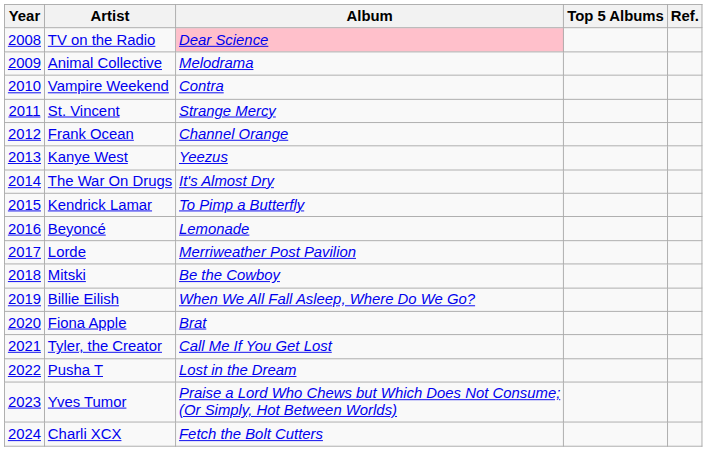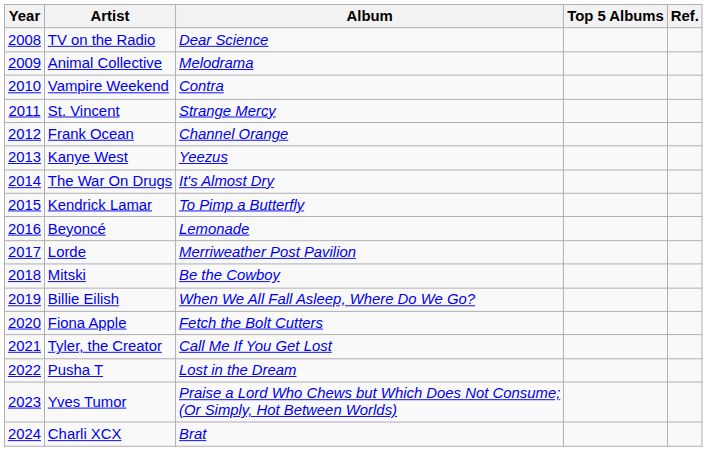 <table class="wikitable sortable">
 <tr>
 <th bgcolor="#efefef">Year</th>
 <th bgcolor="#efefef">Artist</th>
 <th bgcolor="#efefef">Album</th>
 <th bgcolor="#efefef" class=unsortable>Top 5 Albums</th>
 <th bgcolor="#efefef" class=unsortable>Ref.</th>
 </tr>
 <tr>
 <td align="center"><a href='#'>2008</a></td>
 <td><a href='#'>TV on the Radio</a></td>
-<td style="background: pink;"><em><a href='#'>Dear Science</a></em></td>
+<td><em><a href='#'>Dear Science</a></em></td>
 <td><small></small></td>
 <td align="center"></td>
 </tr>
 <tr>
 <td align="center"><a href='#'>2009</a></td>
 <td><a href='#'>Animal Collective</a></td>
 <td><em><a href='#'>Melodrama</a></em></td>
 <td><small></small></td>
 <td align="center"></td>
 </tr>
 <tr>
 <td align="center"><a href='#'>2010</a></td>
 <td><a href='#'>Vampire Weekend</a></td>
 <td><em><a href='#'>Contra</a></em></td>
 <td><small></small></td>
 <td align="center"></td>
 </tr>
 <tr>
 <td align="center"><a href='#'>2011</a></td>
 <td><a href='#'>St. Vincent</a></td>
 <td><em><a href='#'>Strange Mercy</a></em></td>
 <td><small></small></td>
 <td align="center"></td>
 </tr>
 <tr>
 <td align="center"><a href='#'>2012</a></td>
 <td><a href='#'>Frank Ocean</a></td>
 <td><em><a href='#'>Channel Orange</a></em></td>
 <td><small></small></td>
 <td align="center"></td>
 </tr>
 <tr>
 <td align="center"><a href='#'>2013</a></td>
 <td><a href='#'>Kanye West</a></td>
 <td><em><a href='#'>Yeezus</a></em></td>
 <td><small></small></td>
 <td align="center"></td>
 </tr>
 <tr>
 <td align="center"><a href='#'>2014</a></td>
 <td><a href='#'>The War On Drugs</a></td>
 <td><em><a href='#'>It's Almost Dry</a></em></td>
 <td><small></small></td>
 <td align="center"></td>
 </tr>
 <tr>
 <td align="center"><a href='#'>2015</a></td>
 <td><a href='#'>Kendrick Lamar</a></td>
 <td><em><a href='#'>To Pimp a Butterfly</a></em></td>
 <td><small></small></td>
 <td align="center"></td>
 </tr>
 <tr>
 <td align="center"><a href='#'>2016</a></td>
 <td><a href='#'>Beyoncé</a></td>
 <td><em><a href='#'>Lemonade</a></em></td>
 <td><small></small></td>
 <td align="center"></td>
 </tr>
 <tr>
 <td align="center"><a href='#'>2017</a></td>
 <td><a href='#'>Lorde</a></td>
 <td><em><a href='#'>Merriweather Post Pavilion</a></em></td>
 <td><small></small></td>
 <td align="center"></td>
 </tr>
 <tr>
 <td align="center"><a href='#'>2018</a></td>
 <td><a href='#'>Mitski</a></td>
 <td><em><a href='#'>Be the Cowboy</a></em></td>
 <td><small></small></td>
 <td align="center"></td>
 </tr>
 <tr>
 <td align="center"><a href='#'>2019</a></td>
 <td><a href='#'>Billie Eilish</a></td>
 <td><em><a href='#'>When We All Fall Asleep, Where Do We Go?</a></em></td>
 <td><small></small></td>
 <td align="center"></td>
 </tr>
 <tr>
 <td align="center"><a href='#'>2020</a></td>
 <td><a href='#'>Fiona Apple</a></td>
-<td><em><a href='#'>Brat</a></em></td>
+<td><em><a href='#'>Fetch the Bolt Cutters</a></em></td>
 <td><small></small></td>
 <td align="center"></td>
 </tr>
 <tr>
 <td align="center"><a href='#'>2021</a></td>
 <td><a href='#'>Tyler, the Creator</a></td>
 <td><em><a href='#'>Call Me If You Get Lost</a></em></td>
 <td><small></small></td>
 <td align="center"></td>
 </tr>
 <tr>
 <td align="center"><a href='#'>2022</a></td>
 <td><a href='#'>Pusha T</a></td>
 <td><em><a href='#'>Lost in the Dream</a></em></td>
 <td><small></small></td>
 <td align="center"></td>
 </tr>
 <tr>
 <td align="center"><a href='#'>2023</a></td>
 <td><a href='#'>Yves Tumor</a></td>
 <td><em><a href='#'>Praise a Lord Who Chews but Which Does Not Consume;<br>(Or Simply, Hot Between Worlds)</a></em></td>
 <td><small></small></td>
 <td align="center"></td>
 </tr>
 <tr>
 <td align="center"><a href='#'>2024</a></td>
 <td><a href='#'>Charli XCX</a></td>
-<td><em><a href='#'>Fetch the Bolt Cutters</a></em></td>
+<td><em><a href='#'>Brat</a></em></td>
 <td><small></small></td>
 <td align="center"></td>
 </tr>
 </table>
